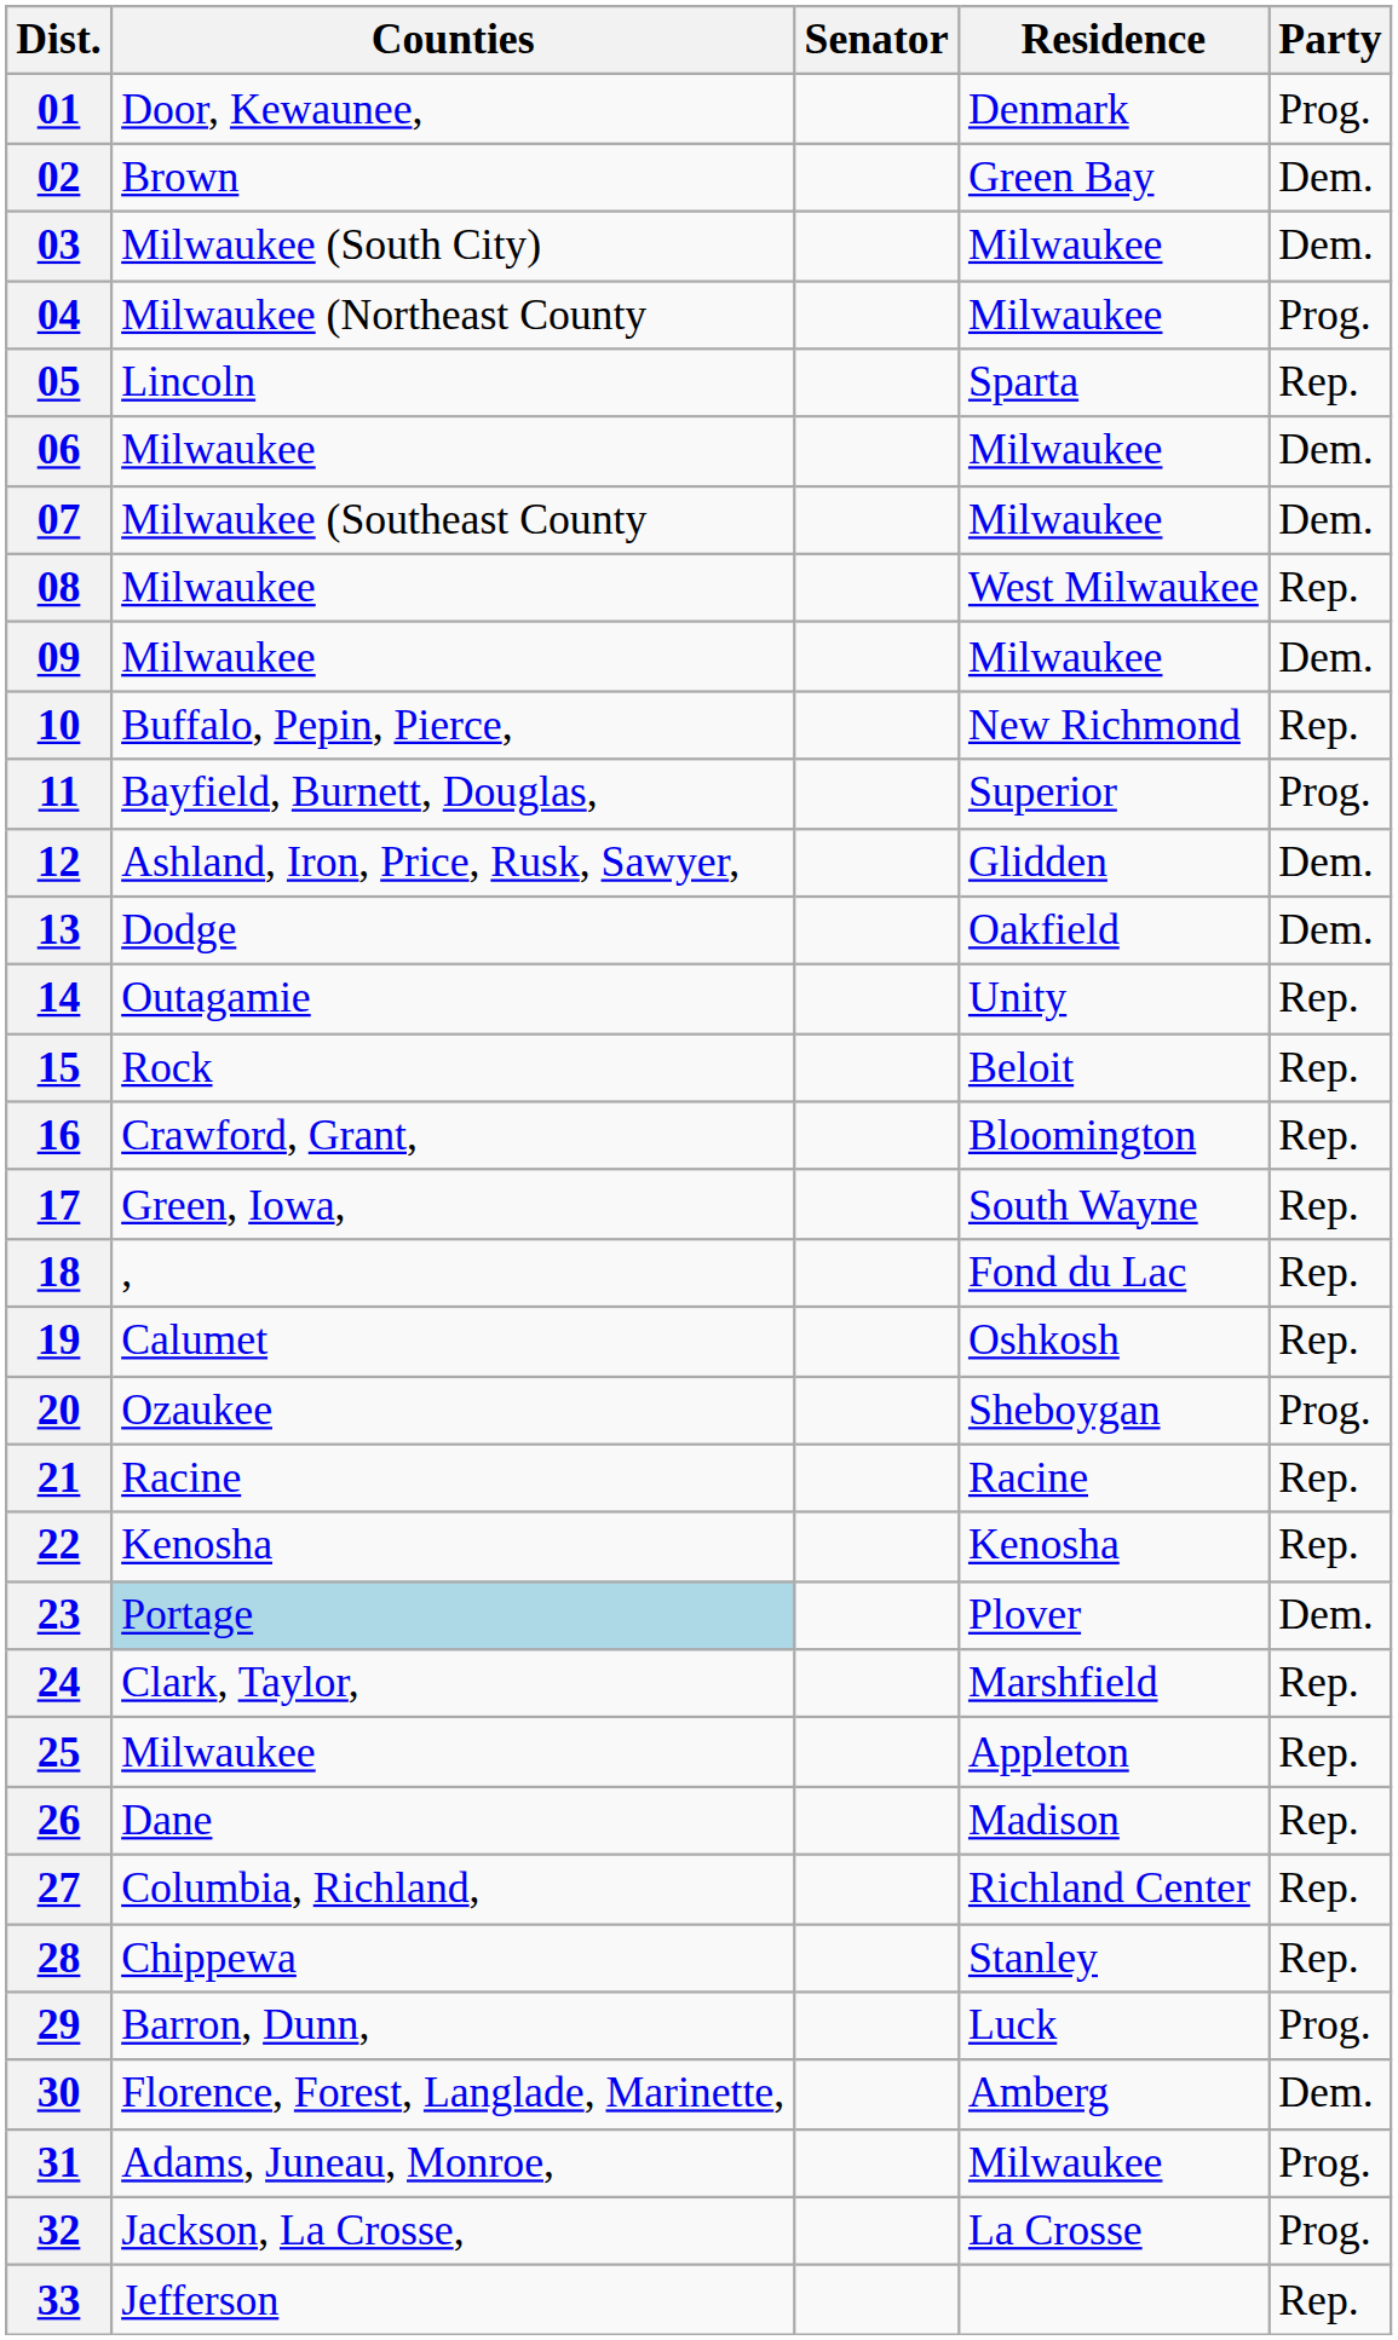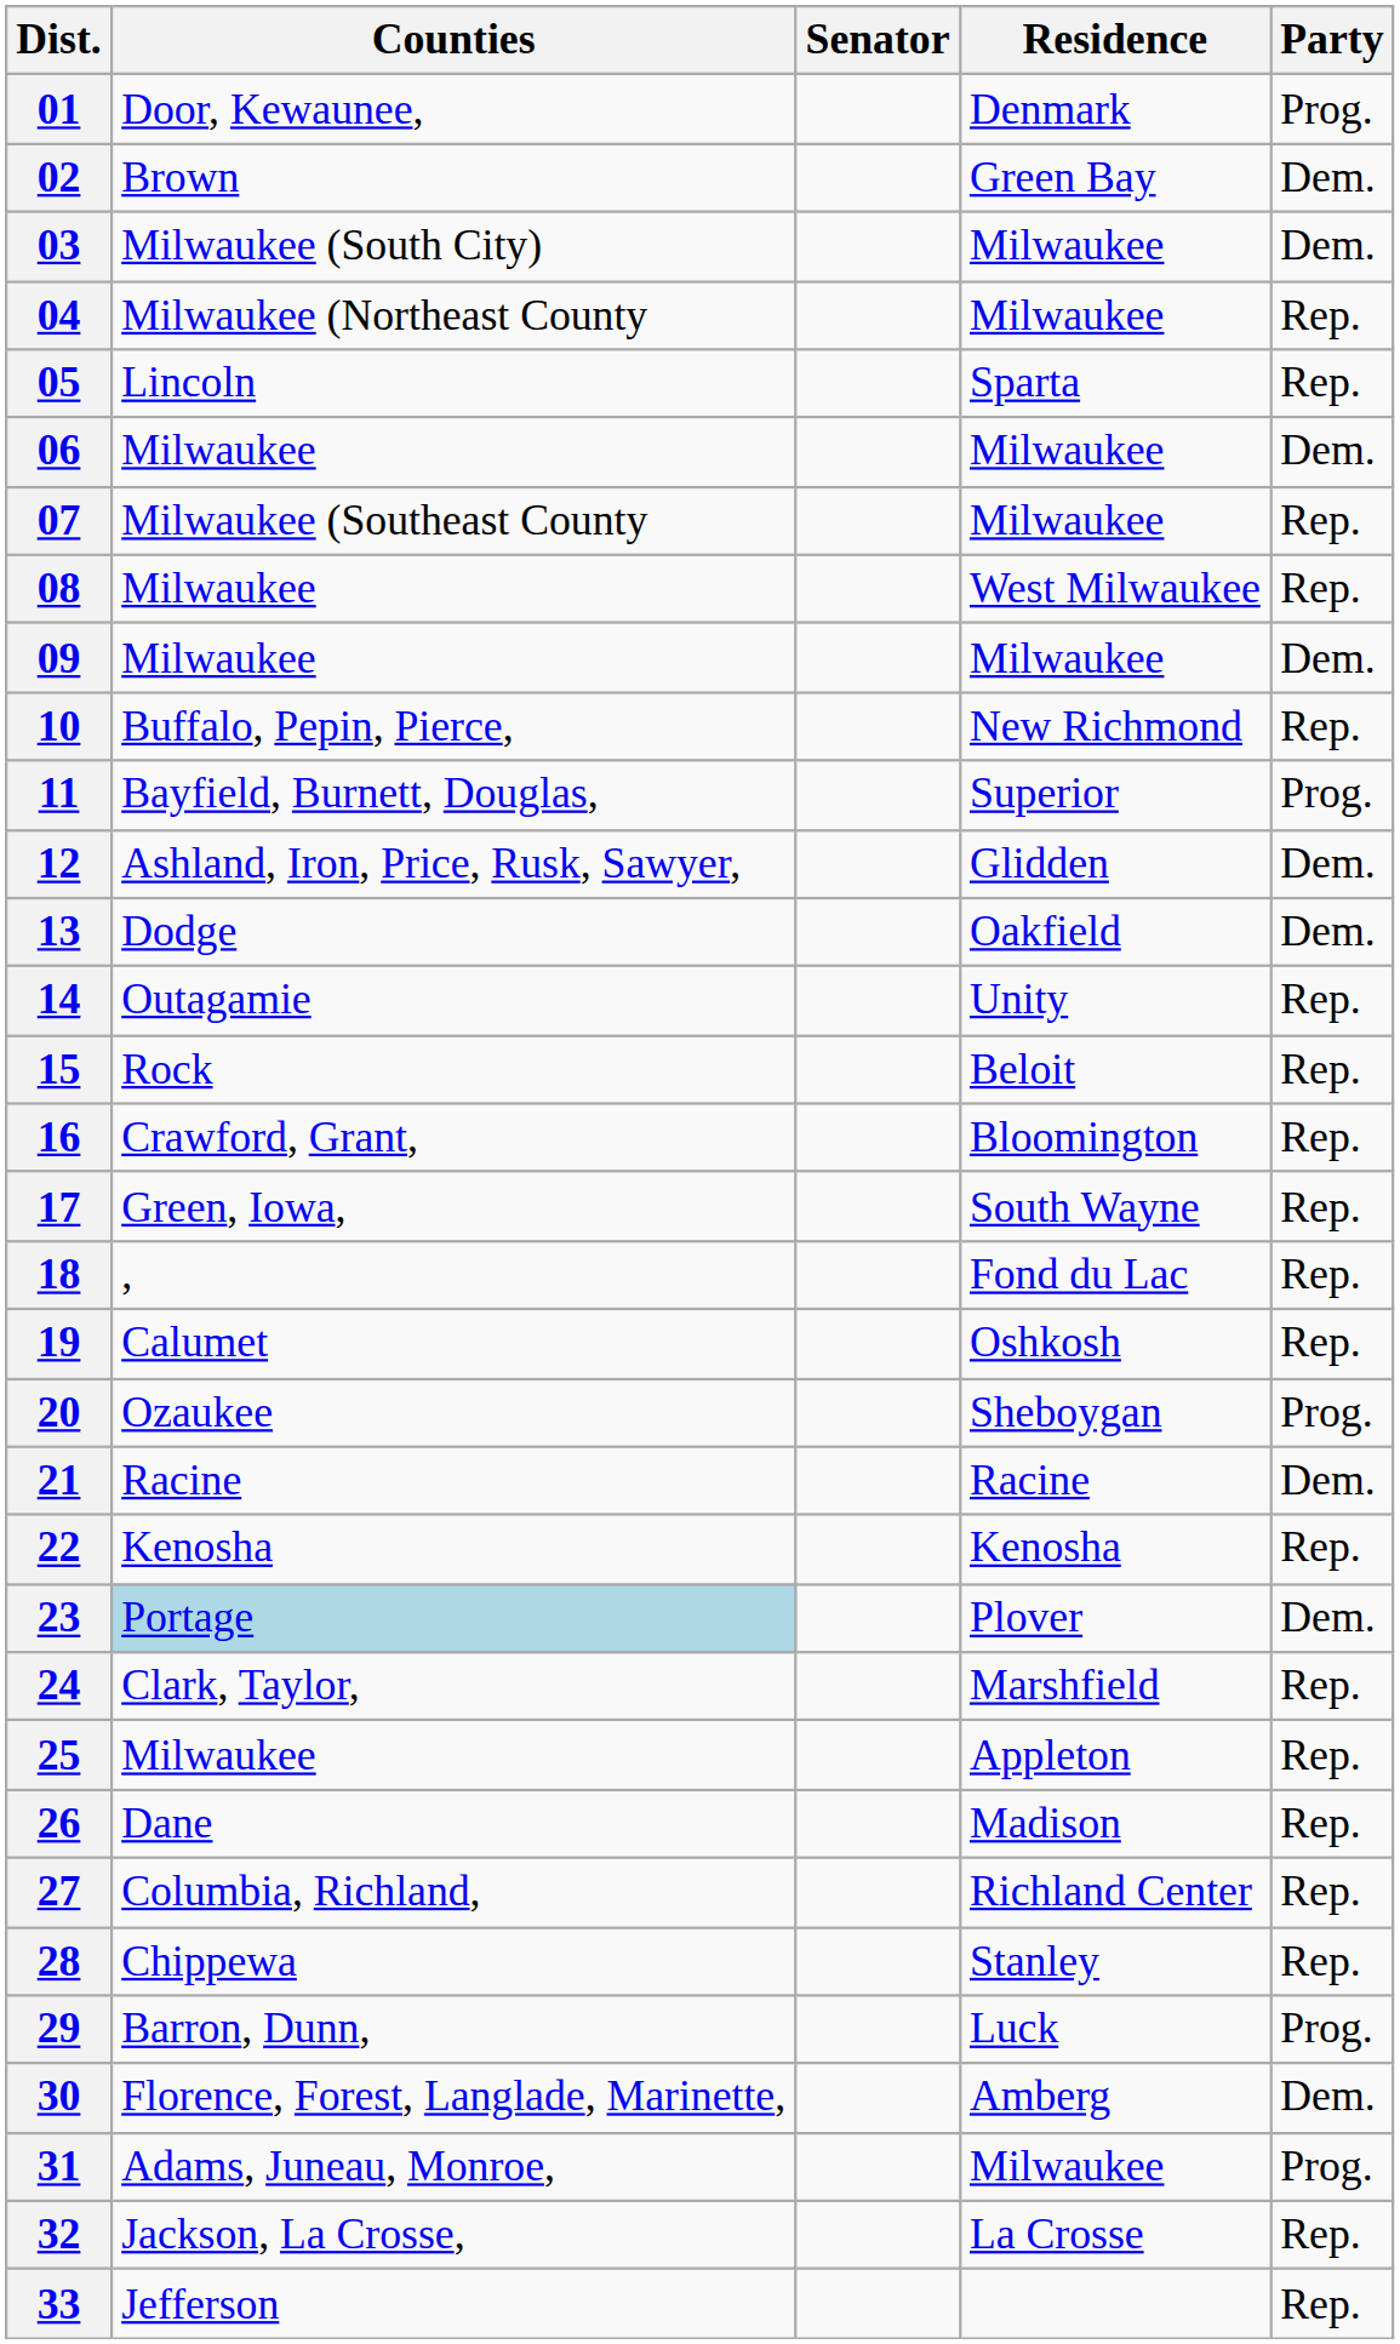 <table class="wikitable sortable">
 <tr>
 <th>Dist.</th>
 <th>Counties</th>
 <th>Senator</th>
 <th>Residence</th>
 <th>Party</th>
 </tr>
 <tr>
 <th><a href='#'>01</a></th>
 <td><a href='#'>Door</a>, <a href='#'>Kewaunee</a>, </td>
 <td></td>
 <td><a href='#'>Denmark</a></td>
 <td>Prog.</td>
 </tr>
 <tr>
 <th><a href='#'>02</a></th>
 <td><a href='#'>Brown</a> </td>
 <td></td>
 <td><a href='#'>Green Bay</a></td>
 <td>Dem.</td>
 </tr>
 <tr>
 <th><a href='#'>03</a></th>
 <td><a href='#'>Milwaukee</a> (South City)</td>
 <td></td>
 <td><a href='#'>Milwaukee</a></td>
 <td>Dem.</td>
 </tr>
 <tr>
 <th><a href='#'>04</a></th>
 <td><a href='#'>Milwaukee</a> (Northeast County </td>
 <td></td>
 <td><a href='#'>Milwaukee</a></td>
-<td>Prog.</td>
+<td>Rep.</td>
 </tr>
 <tr>
 <th><a href='#'>05</a></th>
 <td><a href='#'>Lincoln</a> </td>
 <td></td>
 <td><a href='#'>Sparta</a></td>
 <td>Rep.</td>
 </tr>
 <tr>
 <th><a href='#'>06</a></th>
 <td><a href='#'>Milwaukee</a> </td>
 <td></td>
 <td><a href='#'>Milwaukee</a></td>
 <td>Dem.</td>
 </tr>
 <tr>
 <th><a href='#'>07</a></th>
 <td><a href='#'>Milwaukee</a> (Southeast County </td>
 <td></td>
 <td><a href='#'>Milwaukee</a></td>
-<td>Dem.</td>
+<td>Rep.</td>
 </tr>
 <tr>
 <th><a href='#'>08</a></th>
 <td><a href='#'>Milwaukee</a> </td>
 <td></td>
 <td><a href='#'>West Milwaukee</a></td>
 <td>Rep.</td>
 </tr>
 <tr>
 <th><a href='#'>09</a></th>
 <td><a href='#'>Milwaukee</a> </td>
 <td></td>
 <td><a href='#'>Milwaukee</a></td>
 <td>Dem.</td>
 </tr>
 <tr>
 <th><a href='#'>10</a></th>
 <td><a href='#'>Buffalo</a>, <a href='#'>Pepin</a>, <a href='#'>Pierce</a>, </td>
 <td></td>
 <td><a href='#'>New Richmond</a></td>
 <td>Rep.</td>
 </tr>
 <tr>
 <th><a href='#'>11</a></th>
 <td><a href='#'>Bayfield</a>, <a href='#'>Burnett</a>, <a href='#'>Douglas</a>, </td>
 <td></td>
 <td><a href='#'>Superior</a></td>
 <td>Prog.</td>
 </tr>
 <tr>
 <th><a href='#'>12</a></th>
 <td><a href='#'>Ashland</a>, <a href='#'>Iron</a>, <a href='#'>Price</a>, <a href='#'>Rusk</a>, <a href='#'>Sawyer</a>, </td>
 <td></td>
 <td><a href='#'>Glidden</a></td>
 <td>Dem.</td>
 </tr>
 <tr>
 <th><a href='#'>13</a></th>
 <td><a href='#'>Dodge</a> </td>
 <td></td>
 <td><a href='#'>Oakfield</a></td>
 <td>Dem.</td>
 </tr>
 <tr>
 <th><a href='#'>14</a></th>
 <td><a href='#'>Outagamie</a> </td>
 <td></td>
 <td><a href='#'>Unity</a></td>
 <td>Rep.</td>
 </tr>
 <tr>
 <th><a href='#'>15</a></th>
 <td><a href='#'>Rock</a></td>
 <td></td>
 <td><a href='#'>Beloit</a></td>
 <td>Rep.</td>
 </tr>
 <tr>
 <th><a href='#'>16</a></th>
 <td><a href='#'>Crawford</a>, <a href='#'>Grant</a>, </td>
 <td></td>
 <td><a href='#'>Bloomington</a></td>
 <td>Rep.</td>
 </tr>
 <tr>
 <th><a href='#'>17</a></th>
 <td><a href='#'>Green</a>, <a href='#'>Iowa</a>, </td>
 <td></td>
 <td><a href='#'>South Wayne</a></td>
 <td>Rep.</td>
 </tr>
 <tr>
 <th><a href='#'>18</a></th>
 <td>,  </td>
 <td></td>
 <td><a href='#'>Fond du Lac</a></td>
 <td>Rep.</td>
 </tr>
 <tr>
 <th><a href='#'>19</a></th>
 <td><a href='#'>Calumet</a> </td>
 <td></td>
 <td><a href='#'>Oshkosh</a></td>
 <td>Rep.</td>
 </tr>
 <tr>
 <th><a href='#'>20</a></th>
 <td><a href='#'>Ozaukee</a> </td>
 <td></td>
 <td><a href='#'>Sheboygan</a></td>
 <td>Prog.</td>
 </tr>
 <tr>
 <th><a href='#'>21</a></th>
 <td><a href='#'>Racine</a></td>
 <td></td>
 <td><a href='#'>Racine</a></td>
-<td>Rep.</td>
+<td>Dem.</td>
 </tr>
 <tr>
 <th><a href='#'>22</a></th>
 <td><a href='#'>Kenosha</a> </td>
 <td></td>
 <td><a href='#'>Kenosha</a></td>
 <td>Rep.</td>
 </tr>
 <tr>
 <th><a href='#'>23</a></th>
 <td style="background: lightblue;"><a href='#'>Portage</a> </td>
 <td></td>
 <td><a href='#'>Plover</a></td>
 <td>Dem.</td>
 </tr>
 <tr>
 <th><a href='#'>24</a></th>
 <td><a href='#'>Clark</a>, <a href='#'>Taylor</a>, </td>
 <td> </td>
 <td><a href='#'>Marshfield</a></td>
 <td>Rep.</td>
 </tr>
 <tr>
 <th><a href='#'>25</a></th>
 <td><a href='#'>Milwaukee</a> </td>
 <td></td>
 <td><a href='#'>Appleton</a></td>
 <td>Rep.</td>
 </tr>
 <tr>
 <th><a href='#'>26</a></th>
 <td><a href='#'>Dane</a></td>
 <td></td>
 <td><a href='#'>Madison</a></td>
 <td>Rep.</td>
 </tr>
 <tr>
 <th><a href='#'>27</a></th>
 <td><a href='#'>Columbia</a>, <a href='#'>Richland</a>, </td>
 <td></td>
 <td><a href='#'>Richland Center</a></td>
 <td>Rep.</td>
 </tr>
 <tr>
 <th><a href='#'>28</a></th>
 <td><a href='#'>Chippewa</a> </td>
 <td></td>
 <td><a href='#'>Stanley</a></td>
 <td>Rep.</td>
 </tr>
 <tr>
 <th><a href='#'>29</a></th>
 <td><a href='#'>Barron</a>, <a href='#'>Dunn</a>, </td>
 <td></td>
 <td><a href='#'>Luck</a></td>
 <td>Prog.</td>
 </tr>
 <tr>
 <th><a href='#'>30</a></th>
 <td><a href='#'>Florence</a>, <a href='#'>Forest</a>, <a href='#'>Langlade</a>, <a href='#'>Marinette</a>, </td>
 <td></td>
 <td><a href='#'>Amberg</a></td>
 <td>Dem.</td>
 </tr>
 <tr>
 <th><a href='#'>31</a></th>
 <td><a href='#'>Adams</a>, <a href='#'>Juneau</a>, <a href='#'>Monroe</a>, </td>
 <td></td>
 <td><a href='#'>Milwaukee</a></td>
 <td>Prog.</td>
 </tr>
 <tr>
 <th><a href='#'>32</a></th>
 <td><a href='#'>Jackson</a>, <a href='#'>La Crosse</a>, </td>
 <td></td>
 <td><a href='#'>La Crosse</a></td>
-<td>Prog.</td>
+<td>Rep.</td>
 </tr>
 <tr>
 <th><a href='#'>33</a></th>
 <td><a href='#'>Jefferson</a> </td>
 <td></td>
 <td></td>
 <td>Rep.</td>
 </tr>
 </table>
